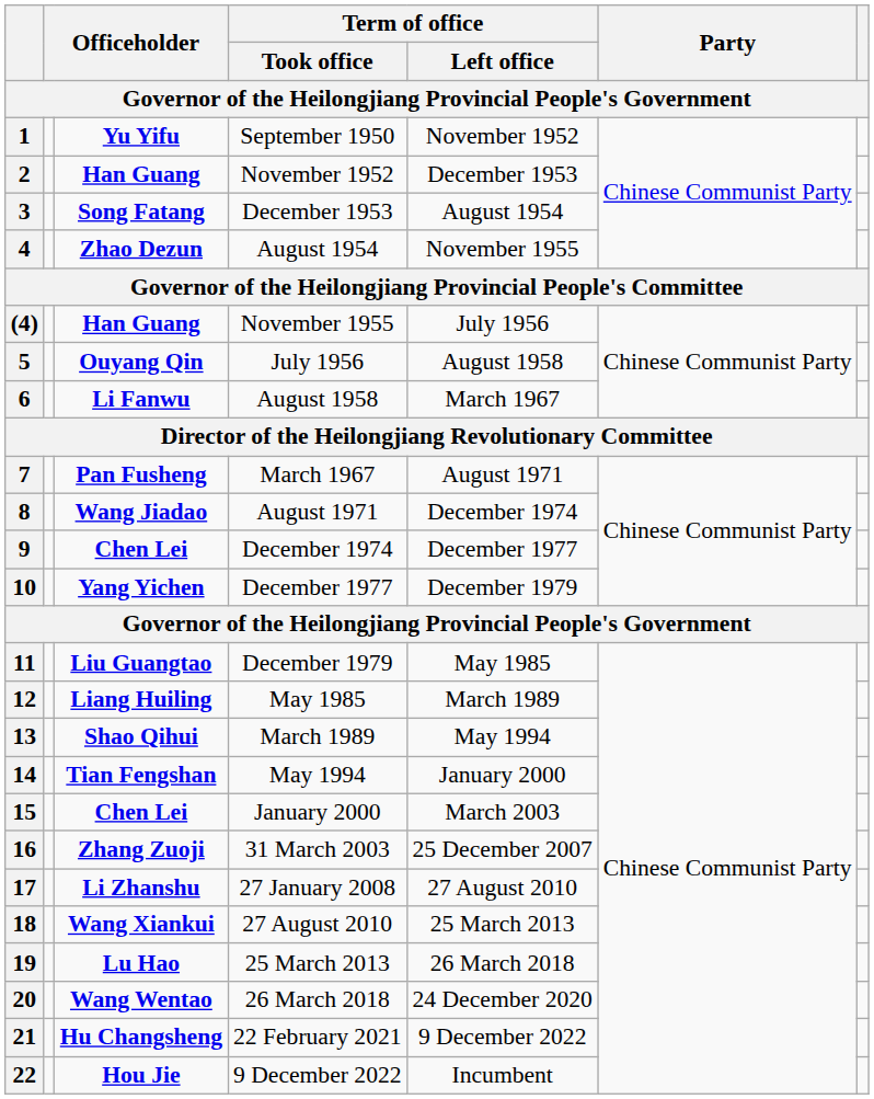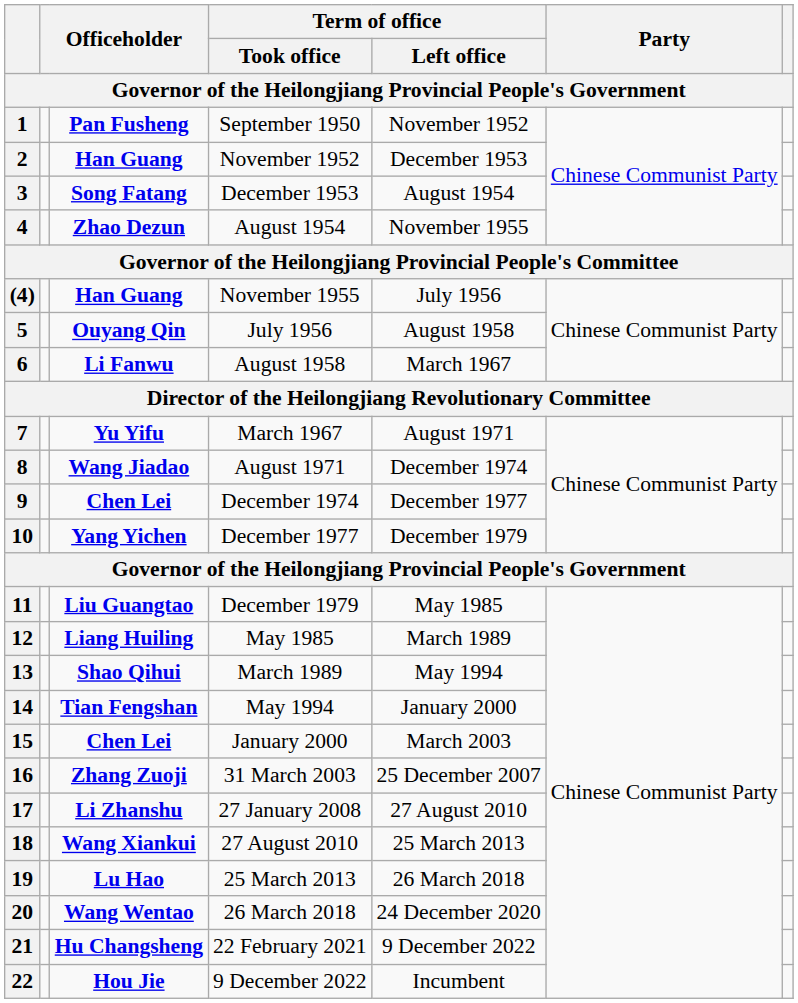 <table class="wikitable" style="text-align:center">
 <tr>
 <th rowspan="2"></th>
 <th colspan="2" rowspan="2">Officeholder</th>
 <th colspan="2">Term of office</th>
 <th rowspan="2">Party</th>
 <th rowspan="2"></th>
 </tr>
 <tr>
 <th>Took office</th>
 <th>Left office</th>
 </tr>
 <tr>
 <th colspan="7">Governor of the Heilongjiang Provincial People's Government</th>
 </tr>
 <tr>
 <th>1</th>
 <td></td>
-<td><strong><a href='#'>Yu Yifu</a></strong><br></td>
+<td><strong><a href='#'>Pan Fusheng</a></strong><br></td>
 <td>September 1950</td>
 <td>November 1952</td>
 <td rowspan="4"><a href='#'>Chinese Communist Party</a></td>
 <td></td>
 </tr>
 <tr>
 <th>2</th>
 <td></td>
 <td><strong><a href='#'>Han Guang</a></strong><br></td>
 <td>November 1952</td>
 <td>December 1953</td>
 <td></td>
 </tr>
 <tr>
 <th>3</th>
 <td></td>
 <td><strong><a href='#'>Song Fatang</a></strong><br></td>
 <td>December 1953</td>
 <td>August 1954</td>
 <td></td>
 </tr>
 <tr>
 <th>4</th>
 <td></td>
 <td><strong><a href='#'>Zhao Dezun</a></strong><br></td>
 <td>August 1954</td>
 <td>November 1955</td>
 <td></td>
 </tr>
 <tr>
 <th colspan="7">Governor of the Heilongjiang Provincial People's Committee</th>
 </tr>
 <tr>
 <th>(4)</th>
 <td></td>
 <td><strong><a href='#'>Han Guang</a></strong><br></td>
 <td>November 1955</td>
 <td>July 1956</td>
 <td rowspan="3">Chinese Communist Party</td>
 <td></td>
 </tr>
 <tr>
 <th>5</th>
 <td></td>
 <td><strong><a href='#'>Ouyang Qin</a></strong><br></td>
 <td>July 1956</td>
 <td>August 1958</td>
 <td></td>
 </tr>
 <tr>
 <th>6</th>
 <td></td>
 <td><strong><a href='#'>Li Fanwu</a></strong><br></td>
 <td>August 1958</td>
 <td>March 1967</td>
 <td></td>
 </tr>
 <tr>
 <th colspan="7">Director of the Heilongjiang Revolutionary Committee</th>
 </tr>
 <tr>
 <th>7</th>
 <td></td>
-<td><strong><a href='#'>Pan Fusheng</a></strong><br></td>
+<td><strong><a href='#'>Yu Yifu</a></strong><br></td>
 <td>March 1967</td>
 <td>August 1971</td>
 <td rowspan="4">Chinese Communist Party</td>
 <td></td>
 </tr>
 <tr>
 <th>8</th>
 <td></td>
 <td><strong><a href='#'>Wang Jiadao</a></strong><br></td>
 <td>August 1971</td>
 <td>December 1974</td>
 <td></td>
 </tr>
 <tr>
 <th>9</th>
 <td></td>
 <td><strong><a href='#'>Chen Lei</a></strong><br></td>
 <td>December 1974</td>
 <td>December 1977</td>
 <td></td>
 </tr>
 <tr>
 <th>10</th>
 <td></td>
 <td><strong><a href='#'>Yang Yichen</a></strong><br></td>
 <td>December 1977</td>
 <td>December 1979</td>
 <td></td>
 </tr>
 <tr>
 <th colspan="7">Governor of the Heilongjiang Provincial People's Government</th>
 </tr>
 <tr>
 <th>11</th>
 <td></td>
 <td><strong><a href='#'>Liu Guangtao</a></strong><br></td>
 <td>December 1979</td>
 <td>May 1985</td>
 <td rowspan="12">Chinese Communist Party</td>
 <td></td>
 </tr>
 <tr>
 <th>12</th>
 <td></td>
 <td><strong><a href='#'>Liang Huiling</a></strong><br></td>
 <td>May 1985</td>
 <td>March 1989</td>
 <td></td>
 </tr>
 <tr>
 <th>13</th>
 <td></td>
 <td><strong><a href='#'>Shao Qihui</a></strong><br></td>
 <td>March 1989</td>
 <td>May 1994</td>
 <td></td>
 </tr>
 <tr>
 <th>14</th>
 <td></td>
 <td><strong><a href='#'>Tian Fengshan</a></strong><br></td>
 <td>May 1994</td>
 <td>January 2000</td>
 <td></td>
 </tr>
 <tr>
 <th>15</th>
 <td></td>
 <td><strong><a href='#'>Chen Lei</a></strong><br></td>
 <td>January 2000</td>
 <td>March 2003</td>
 <td></td>
 </tr>
 <tr>
 <th>16</th>
 <td></td>
 <td><strong><a href='#'>Zhang Zuoji</a></strong><br></td>
 <td>31 March 2003</td>
 <td>25 December 2007</td>
 <td></td>
 </tr>
 <tr>
 <th>17</th>
 <td></td>
 <td><strong><a href='#'>Li Zhanshu</a></strong><br></td>
 <td>27 January 2008</td>
 <td>27 August 2010</td>
 <td></td>
 </tr>
 <tr>
 <th>18</th>
 <td></td>
 <td><strong><a href='#'>Wang Xiankui</a></strong><br></td>
 <td>27 August 2010</td>
 <td>25 March 2013</td>
 <td></td>
 </tr>
 <tr>
 <th>19</th>
 <td></td>
 <td><strong><a href='#'>Lu Hao</a></strong><br></td>
 <td>25 March 2013</td>
 <td>26 March 2018</td>
 <td></td>
 </tr>
 <tr>
 <th>20</th>
 <td></td>
 <td><strong><a href='#'>Wang Wentao</a></strong><br></td>
 <td>26 March 2018</td>
 <td>24 December 2020</td>
 <td></td>
 </tr>
 <tr>
 <th>21</th>
 <td></td>
 <td><strong><a href='#'>Hu Changsheng</a></strong><br></td>
 <td>22 February 2021</td>
 <td>9 December 2022</td>
 <td></td>
 </tr>
 <tr>
 <th>22</th>
 <td></td>
 <td><strong><a href='#'>Hou Jie</a></strong><br></td>
 <td>9 December 2022</td>
 <td>Incumbent</td>
 <td></td>
 </tr>
 </table>
